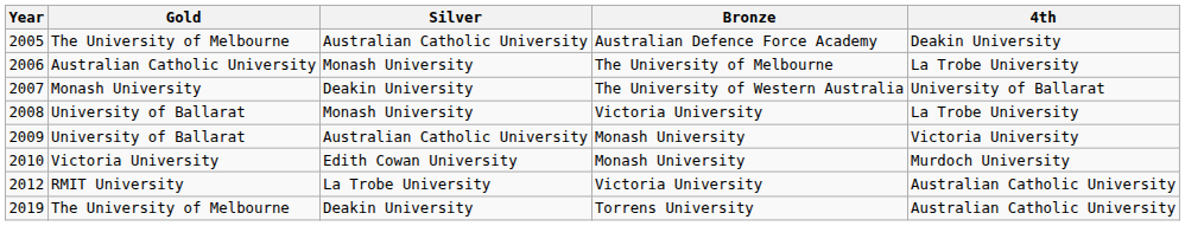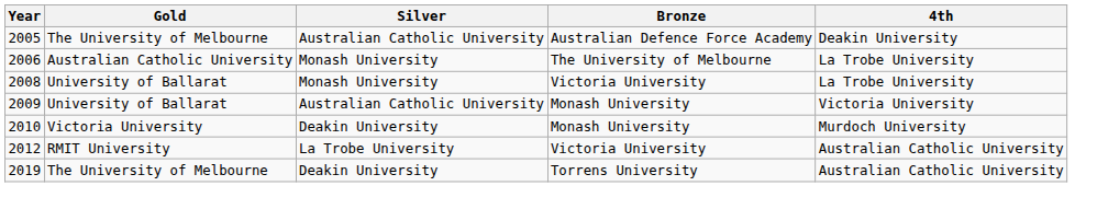 <table class="wikitable">
 <tr>
 <th>Year</th>
 <th>Gold</th>
 <th>Silver</th>
 <th>Bronze</th>
 <th>4th</th>
 </tr>
 <tr>
 <td>2005</td>
 <td>The University of Melbourne</td>
 <td>Australian Catholic University</td>
 <td>Australian Defence Force Academy</td>
 <td>Deakin University</td>
 </tr>
 <tr>
 <td>2006</td>
 <td>Australian Catholic University</td>
 <td>Monash University</td>
 <td>The University of Melbourne</td>
 <td>La Trobe University</td>
 </tr>
 <tr>
-<td>2007</td>
-<td>Monash University</td>
-<td>Deakin University</td>
-<td>The University of Western Australia</td>
-<td>University of Ballarat</td>
-</tr>
-<tr>
 <td>2008</td>
 <td>University of Ballarat</td>
 <td>Monash University</td>
 <td>Victoria University</td>
 <td>La Trobe University</td>
 </tr>
 <tr>
 <td>2009</td>
 <td>University of Ballarat</td>
 <td>Australian Catholic University</td>
 <td>Monash University</td>
 <td>Victoria University</td>
 </tr>
 <tr>
 <td>2010</td>
 <td>Victoria University</td>
-<td>Edith Cowan University</td>
+<td>Deakin University</td>
 <td>Monash University</td>
 <td>Murdoch University</td>
 </tr>
 <tr>
 <td>2012</td>
 <td>RMIT University</td>
 <td>La Trobe University</td>
 <td>Victoria University</td>
 <td>Australian Catholic University</td>
 </tr>
 <tr>
 <td>2019</td>
 <td>The University of Melbourne</td>
 <td>Deakin University</td>
 <td>Torrens University</td>
 <td>Australian Catholic University</td>
 </tr>
 </table>
